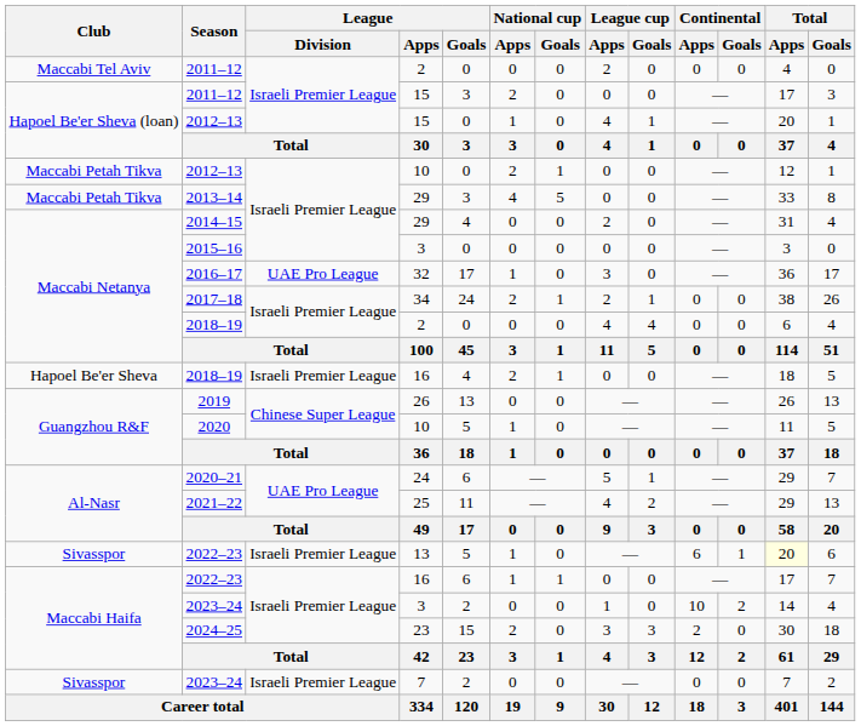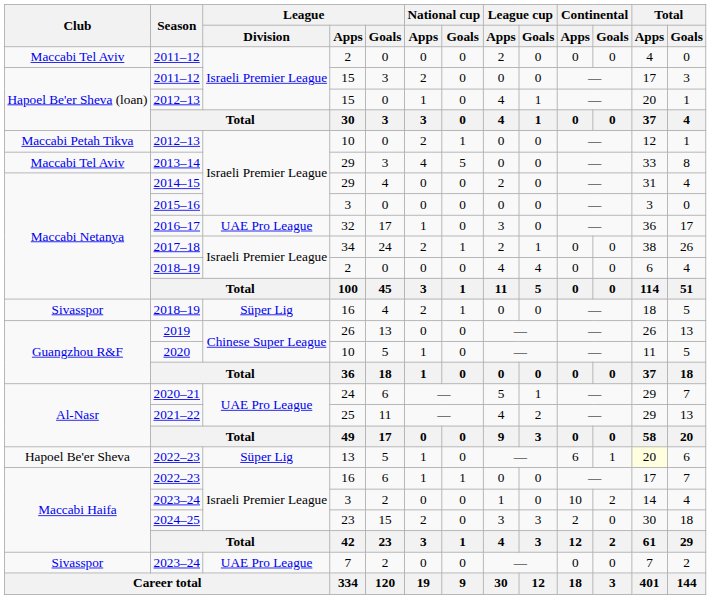 <table class="wikitable" style="text-align: center">
 <tr>
 <th rowspan="2">Club</th>
 <th rowspan="2">Season</th>
 <th colspan="3">League</th>
 <th colspan="2">National cup</th>
 <th colspan="2">League cup</th>
 <th colspan="2">Continental</th>
 <th colspan="2">Total</th>
 </tr>
 <tr>
 <th>Division</th>
 <th>Apps</th>
 <th>Goals</th>
 <th>Apps</th>
 <th>Goals</th>
 <th>Apps</th>
 <th>Goals</th>
 <th>Apps</th>
 <th>Goals</th>
 <th>Apps</th>
 <th>Goals</th>
 </tr>
 <tr>
 <td><a href='#'>Maccabi Tel Aviv</a></td>
 <td><a href='#'>2011–12</a></td>
 <td rowspan="3"><a href='#'>Israeli Premier League</a></td>
 <td>2</td>
 <td>0</td>
 <td>0</td>
 <td>0</td>
 <td>2</td>
 <td>0</td>
 <td>0</td>
 <td>0</td>
 <td>4</td>
 <td>0</td>
 </tr>
 <tr>
 <td rowspan="3"><a href='#'>Hapoel Be'er Sheva</a> (loan)</td>
 <td><a href='#'>2011–12</a></td>
 <td>15</td>
 <td>3</td>
 <td>2</td>
 <td>0</td>
 <td>0</td>
 <td>0</td>
 <td colspan="2">—</td>
 <td>17</td>
 <td>3</td>
 </tr>
 <tr>
 <td><a href='#'>2012–13</a></td>
 <td>15</td>
 <td>0</td>
 <td>1</td>
 <td>0</td>
 <td>4</td>
 <td>1</td>
 <td colspan="2">—</td>
 <td>20</td>
 <td>1</td>
 </tr>
 <tr>
 <th colspan="2">Total</th>
 <th>30</th>
 <th>3</th>
 <th>3</th>
 <th>0</th>
 <th>4</th>
 <th>1</th>
 <th>0</th>
 <th>0</th>
 <th>37</th>
 <th>4</th>
 </tr>
 <tr>
 <td><a href='#'>Maccabi Petah Tikva</a></td>
 <td><a href='#'>2012–13</a></td>
 <td rowspan="4">Israeli Premier League</td>
 <td>10</td>
 <td>0</td>
 <td>2</td>
 <td>1</td>
 <td>0</td>
 <td>0</td>
 <td colspan="2">—</td>
 <td>12</td>
 <td>1</td>
 </tr>
 <tr>
-<td><a href='#'>Maccabi Petah Tikva</a></td>
+<td><a href='#'>Maccabi Tel Aviv</a></td>
 <td><a href='#'>2013–14</a></td>
 <td>29</td>
 <td>3</td>
 <td>4</td>
 <td>5</td>
 <td>0</td>
 <td>0</td>
 <td colspan="2">—</td>
 <td>33</td>
 <td>8</td>
 </tr>
 <tr>
 <td rowspan=6><a href='#'>Maccabi Netanya</a></td>
 <td><a href='#'>2014–15</a></td>
 <td>29</td>
 <td>4</td>
 <td>0</td>
 <td>0</td>
 <td>2</td>
 <td>0</td>
 <td colspan="2">—</td>
 <td>31</td>
 <td>4</td>
 </tr>
 <tr>
 <td><a href='#'>2015–16</a></td>
 <td>3</td>
 <td>0</td>
 <td>0</td>
 <td>0</td>
 <td>0</td>
 <td>0</td>
 <td colspan="2">—</td>
 <td>3</td>
 <td>0</td>
 </tr>
 <tr>
 <td><a href='#'>2016–17</a></td>
 <td><a href='#'>UAE Pro League</a></td>
 <td>32</td>
 <td>17</td>
 <td>1</td>
 <td>0</td>
 <td>3</td>
 <td>0</td>
 <td colspan="2">—</td>
 <td>36</td>
 <td>17</td>
 </tr>
 <tr>
 <td><a href='#'>2017–18</a></td>
 <td rowspan="2">Israeli Premier League</td>
 <td>34</td>
 <td>24</td>
 <td>2</td>
 <td>1</td>
 <td>2</td>
 <td>1</td>
 <td>0</td>
 <td>0</td>
 <td>38</td>
 <td>26</td>
 </tr>
 <tr>
 <td><a href='#'>2018–19</a></td>
 <td>2</td>
 <td>0</td>
 <td>0</td>
 <td>0</td>
 <td>4</td>
 <td>4</td>
 <td>0</td>
 <td>0</td>
 <td>6</td>
 <td>4</td>
 </tr>
 <tr>
 <th colspan="2">Total</th>
 <th>100</th>
 <th>45</th>
 <th>3</th>
 <th>1</th>
 <th>11</th>
 <th>5</th>
 <th>0</th>
 <th>0</th>
 <th>114</th>
 <th>51</th>
 </tr>
 <tr>
-<td>Hapoel Be'er Sheva</td>
+<td><a href='#'>Sivasspor</a></td>
 <td><a href='#'>2018–19</a></td>
-<td>Israeli Premier League</td>
+<td><a href='#'>Süper Lig</a></td>
 <td>16</td>
 <td>4</td>
 <td>2</td>
 <td>1</td>
 <td>0</td>
 <td>0</td>
 <td colspan="2">—</td>
 <td>18</td>
 <td>5</td>
 </tr>
 <tr>
 <td rowspan="3"><a href='#'>Guangzhou R&F</a></td>
 <td><a href='#'>2019</a></td>
 <td rowspan="2"><a href='#'>Chinese Super League</a></td>
 <td>26</td>
 <td>13</td>
 <td>0</td>
 <td>0</td>
 <td colspan="2">—</td>
 <td colspan="2">—</td>
 <td>26</td>
 <td>13</td>
 </tr>
 <tr>
 <td><a href='#'>2020</a></td>
 <td>10</td>
 <td>5</td>
 <td>1</td>
 <td>0</td>
 <td colspan="2">—</td>
 <td colspan="2">—</td>
 <td>11</td>
 <td>5</td>
 </tr>
 <tr>
 <th colspan="2">Total</th>
 <th>36</th>
 <th>18</th>
 <th>1</th>
 <th>0</th>
 <th>0</th>
 <th>0</th>
 <th>0</th>
 <th>0</th>
 <th>37</th>
 <th>18</th>
 </tr>
 <tr>
 <td rowspan="3"><a href='#'>Al-Nasr</a></td>
 <td><a href='#'>2020–21</a></td>
 <td rowspan="2"><a href='#'>UAE Pro League</a></td>
 <td>24</td>
 <td>6</td>
 <td colspan=2>—</td>
 <td>5</td>
 <td>1</td>
 <td colspan="2">—</td>
 <td>29</td>
 <td>7</td>
 </tr>
 <tr>
 <td><a href='#'>2021–22</a></td>
 <td>25</td>
 <td>11</td>
 <td colspan=2>—</td>
 <td>4</td>
 <td>2</td>
 <td colspan="2">—</td>
 <td>29</td>
 <td>13</td>
 </tr>
 <tr>
 <th colspan="2">Total</th>
 <th>49</th>
 <th>17</th>
 <th>0</th>
 <th>0</th>
 <th>9</th>
 <th>3</th>
 <th>0</th>
 <th>0</th>
 <th>58</th>
 <th>20</th>
 </tr>
 <tr>
-<td><a href='#'>Sivasspor</a></td>
+<td>Hapoel Be'er Sheva</td>
 <td><a href='#'>2022–23</a></td>
-<td>Israeli Premier League</td>
+<td><a href='#'>Süper Lig</a></td>
 <td>13</td>
 <td>5</td>
 <td>1</td>
 <td>0</td>
 <td colspan=2>—</td>
 <td>6</td>
 <td>1</td>
 <td style="background: lightyellow;">20</td>
 <td>6</td>
 </tr>
 <tr>
 <td rowspan="4"><a href='#'>Maccabi Haifa</a></td>
 <td><a href='#'>2022–23</a></td>
 <td rowspan="3">Israeli Premier League</td>
 <td>16</td>
 <td>6</td>
 <td>1</td>
 <td>1</td>
 <td>0</td>
 <td>0</td>
 <td colspan="2">—</td>
 <td>17</td>
 <td>7</td>
 </tr>
 <tr>
 <td><a href='#'>2023–24</a></td>
 <td>3</td>
 <td>2</td>
 <td>0</td>
 <td>0</td>
 <td>1</td>
 <td>0</td>
 <td>10</td>
 <td>2</td>
 <td>14</td>
 <td>4</td>
 </tr>
 <tr>
 <td><a href='#'>2024–25</a></td>
 <td>23</td>
 <td>15</td>
 <td>2</td>
 <td>0</td>
 <td>3</td>
 <td>3</td>
 <td>2</td>
 <td>0</td>
 <td>30</td>
 <td>18</td>
 </tr>
 <tr>
 <th colspan="2">Total</th>
 <th>42</th>
 <th>23</th>
 <th>3</th>
 <th>1</th>
 <th>4</th>
 <th>3</th>
 <th>12</th>
 <th>2</th>
 <th>61</th>
 <th>29</th>
 </tr>
 <tr>
 <td><a href='#'>Sivasspor</a></td>
 <td><a href='#'>2023–24</a></td>
-<td>Israeli Premier League</td>
+<td><a href='#'>UAE Pro League</a></td>
 <td>7</td>
 <td>2</td>
 <td>0</td>
 <td>0</td>
 <td colspan=2>—</td>
 <td>0</td>
 <td>0</td>
 <td>7</td>
 <td>2</td>
 </tr>
 <tr>
 <th colspan="3">Career total</th>
 <th>334</th>
 <th>120</th>
 <th>19</th>
 <th>9</th>
 <th>30</th>
 <th>12</th>
 <th>18</th>
 <th>3</th>
 <th>401</th>
 <th>144</th>
 </tr>
 </table>
